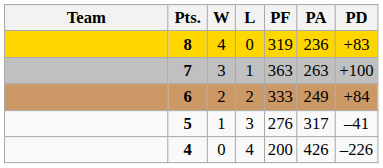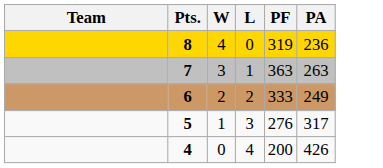 <table class=wikitable>
 <tr>
 <th width=150px>Team</th>
 <th width=30px>Pts.</th>
 <th width=20px>W</th>
 <th width=20px>L</th>
 <th width=20px>PF</th>
 <th width=30px>PA</th>
-<th width=30px>PD</th>
 </tr>
 <tr align=center bgcolor=gold>
 <td align=left></td>
 <td><strong>8</strong></td>
 <td>4</td>
 <td>0</td>
 <td>319</td>
 <td>236</td>
-<td>+83</td>
 </tr>
 <tr align=center bgcolor=silver>
 <td align=left></td>
 <td><strong>7</strong></td>
 <td>3</td>
 <td>1</td>
 <td>363</td>
 <td>263</td>
-<td>+100</td>
 </tr>
 <tr align=center bgcolor=#cc9966>
 <td align=left></td>
 <td><strong>6</strong></td>
 <td>2</td>
 <td>2</td>
 <td>333</td>
 <td>249</td>
-<td>+84</td>
 </tr>
 <tr align=center>
 <td align=left></td>
 <td><strong>5</strong></td>
 <td>1</td>
 <td>3</td>
 <td>276</td>
 <td>317</td>
-<td>–41</td>
 </tr>
 <tr align=center>
 <td align=left></td>
 <td><strong>4</strong></td>
 <td>0</td>
 <td>4</td>
 <td>200</td>
 <td>426</td>
-<td>–226</td>
 </tr>
 </table>
